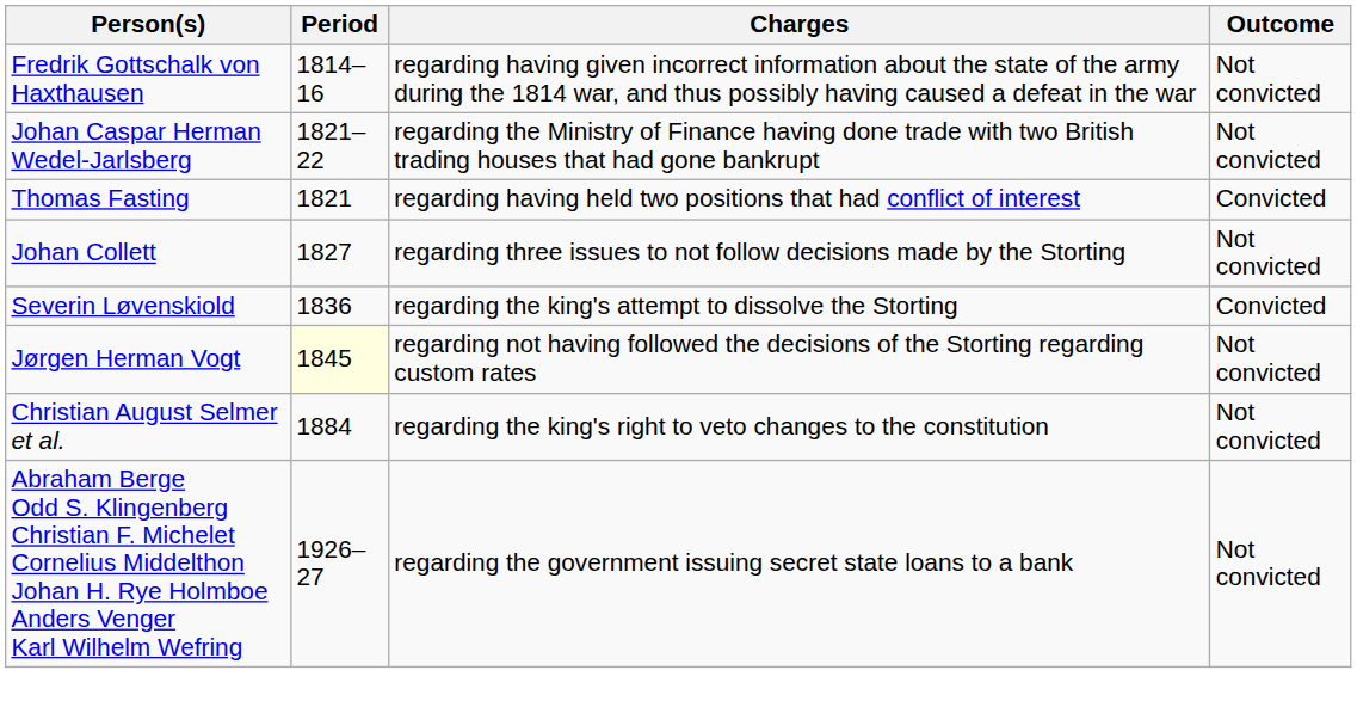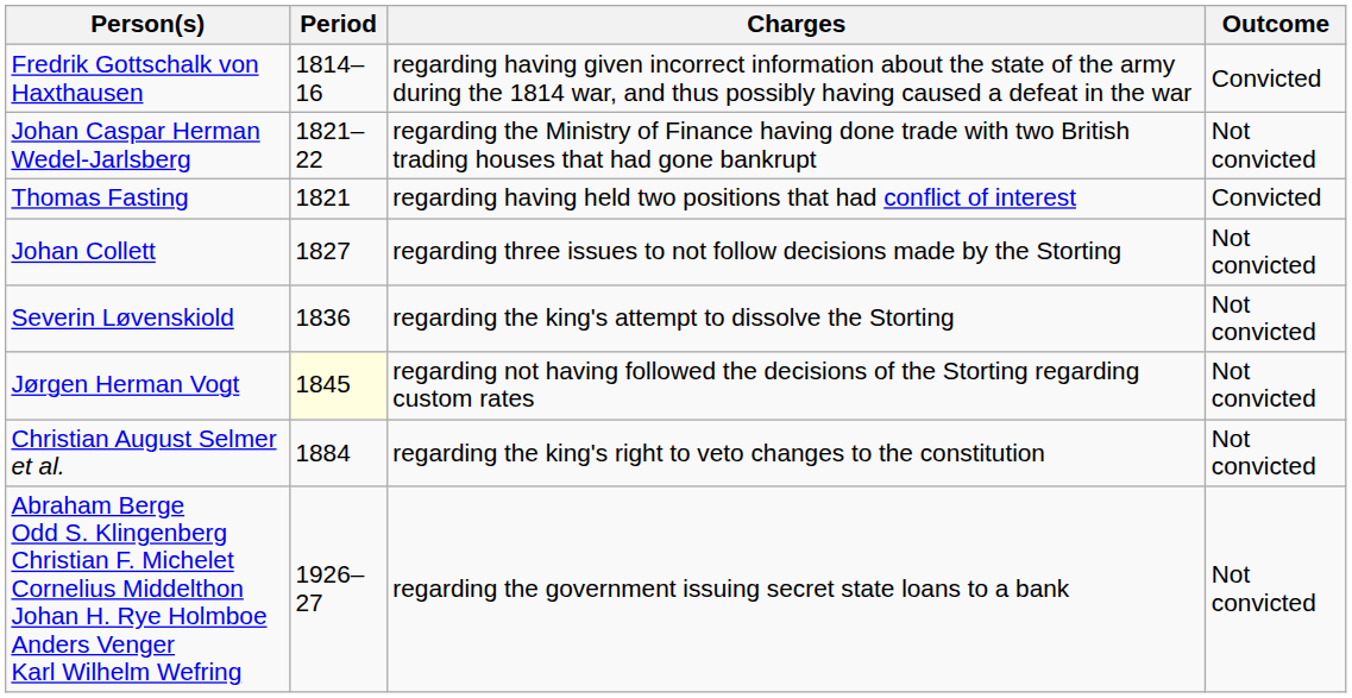 <table class=wikitable>
 <tr>
 <th>Person(s)</th>
 <th>Period</th>
 <th>Charges</th>
 <th>Outcome</th>
 </tr>
 <tr>
 <td><a href='#'>Fredrik Gottschalk von Haxthausen</a></td>
 <td>1814–16</td>
 <td>regarding having given incorrect information about the state of the army during the 1814 war, and thus possibly having caused a defeat in the war</td>
-<td>Not convicted</td>
+<td>Convicted</td>
 </tr>
 <tr>
 <td><a href='#'>Johan Caspar Herman Wedel-Jarlsberg</a></td>
 <td>1821–22</td>
 <td>regarding the Ministry of Finance having done trade with two British trading houses that had gone bankrupt</td>
 <td>Not convicted</td>
 </tr>
 <tr>
 <td><a href='#'>Thomas Fasting</a></td>
 <td>1821</td>
 <td>regarding having held two positions that had <a href='#'>conflict of interest</a></td>
 <td>Convicted</td>
 </tr>
 <tr>
 <td><a href='#'>Johan Collett</a></td>
 <td>1827</td>
 <td>regarding three issues to not follow decisions made by the Storting</td>
 <td>Not convicted</td>
 </tr>
 <tr>
 <td><a href='#'>Severin Løvenskiold</a></td>
 <td>1836</td>
 <td>regarding the king's attempt to dissolve the Storting</td>
-<td>Convicted</td>
+<td>Not convicted</td>
 </tr>
 <tr>
 <td><a href='#'>Jørgen Herman Vogt</a></td>
 <td style="background: lightyellow;">1845</td>
 <td>regarding not having followed the decisions of the Storting regarding custom rates</td>
 <td>Not convicted</td>
 </tr>
 <tr>
 <td><a href='#'>Christian August Selmer</a> <em>et al.</em></td>
 <td>1884</td>
 <td>regarding the king's right to veto changes to the constitution</td>
 <td>Not convicted</td>
 </tr>
 <tr>
 <td><a href='#'>Abraham Berge</a><br><a href='#'>Odd S. Klingenberg</a><br><a href='#'>Christian F. Michelet</a><br><a href='#'>Cornelius Middelthon</a><br><a href='#'>Johan H. Rye Holmboe</a><br><a href='#'>Anders Venger</a><br><a href='#'>Karl Wilhelm Wefring</a></td>
 <td>1926–27</td>
 <td>regarding the government issuing secret state loans to a bank</td>
 <td>Not convicted</td>
 </tr>
 </table>
